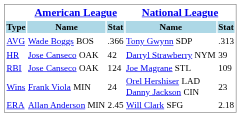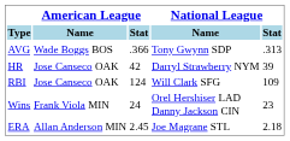 <table cellpadding="1" style="width:auto;font-size: 90%; border: 1px solid gray;">
 <tr align="center" style="font-size: larger;">
 <td> </td>
 <th colspan=2><a href='#'>American League</a></th>
 <th colspan=2><a href='#'>National League</a></th>
 </tr>
 <tr style="background:lightblue;">
 <th>Type</th>
 <th>Name</th>
 <th>Stat</th>
 <th>Name</th>
 <th>Stat</th>
 </tr>
 <tr align="center" style="vertical-align: middle;" style="background:lightblue;">
 </tr>
 <tr>
 <td><a href='#'>AVG</a></td>
 <td><a href='#'>Wade Boggs</a> BOS</td>
 <td>.366</td>
 <td><a href='#'>Tony Gwynn</a> SDP</td>
 <td>.313</td>
 </tr>
 <tr>
 <td><a href='#'>HR</a></td>
 <td><a href='#'>Jose Canseco</a> OAK</td>
 <td>42</td>
 <td><a href='#'>Darryl Strawberry</a> NYM</td>
 <td>39</td>
 </tr>
 <tr>
 <td><a href='#'>RBI</a></td>
 <td><a href='#'>Jose Canseco</a> OAK</td>
 <td>124</td>
-<td><a href='#'>Joe Magrane</a> STL</td>
+<td><a href='#'>Will Clark</a> SFG</td>
 <td>109</td>
 </tr>
 <tr>
 <td><a href='#'>Wins</a></td>
 <td><a href='#'>Frank Viola</a> MIN</td>
 <td>24</td>
 <td><a href='#'>Orel Hershiser</a> LAD<br><a href='#'>Danny Jackson</a> CIN</td>
 <td>23</td>
 </tr>
 <tr>
 <td><a href='#'>ERA</a></td>
 <td><a href='#'>Allan Anderson</a> MIN</td>
 <td>2.45</td>
-<td><a href='#'>Will Clark</a> SFG</td>
+<td><a href='#'>Joe Magrane</a> STL</td>
 <td>2.18</td>
 </tr>
 </table>
